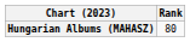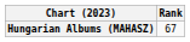 <table class="wikitable plainrowheaders" style="text-align:center">
 <tr>
 <th scope="col">Chart (2023)</th>
 <th scope="col">Rank</th>
 </tr>
 <tr>
 <th scope="row">Hungarian Albums (MAHASZ)</th>
-<td>80</td>
+<td>67</td>
 </tr>
 </table>
